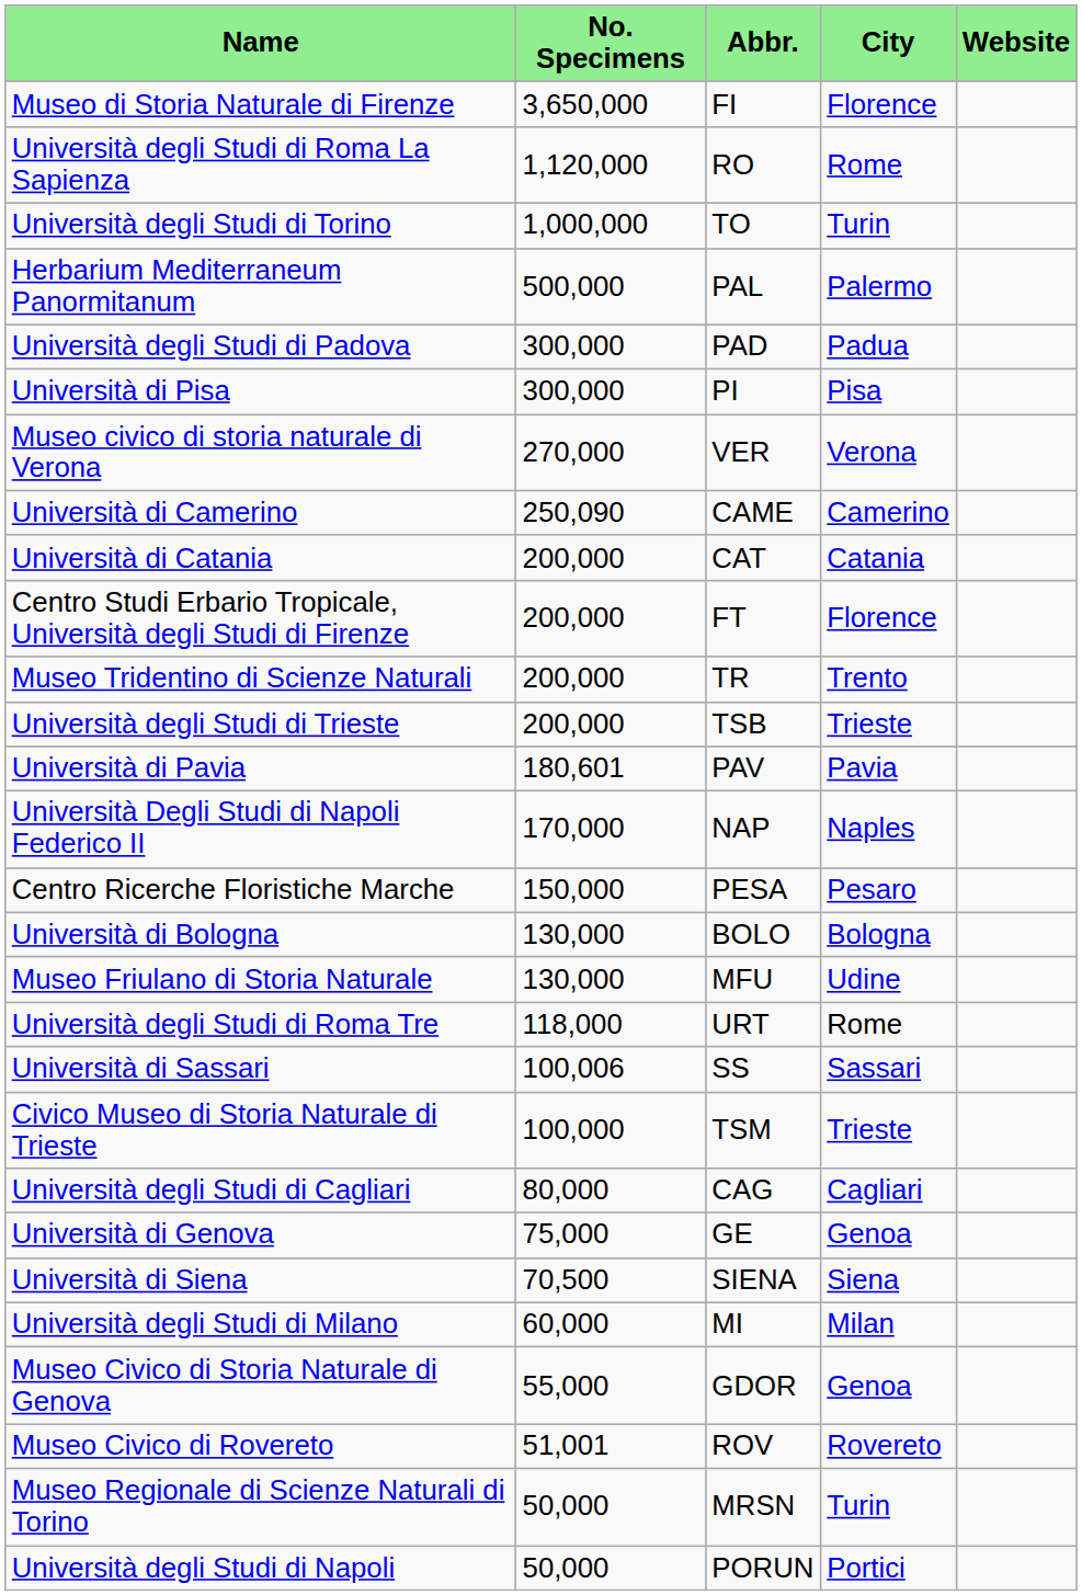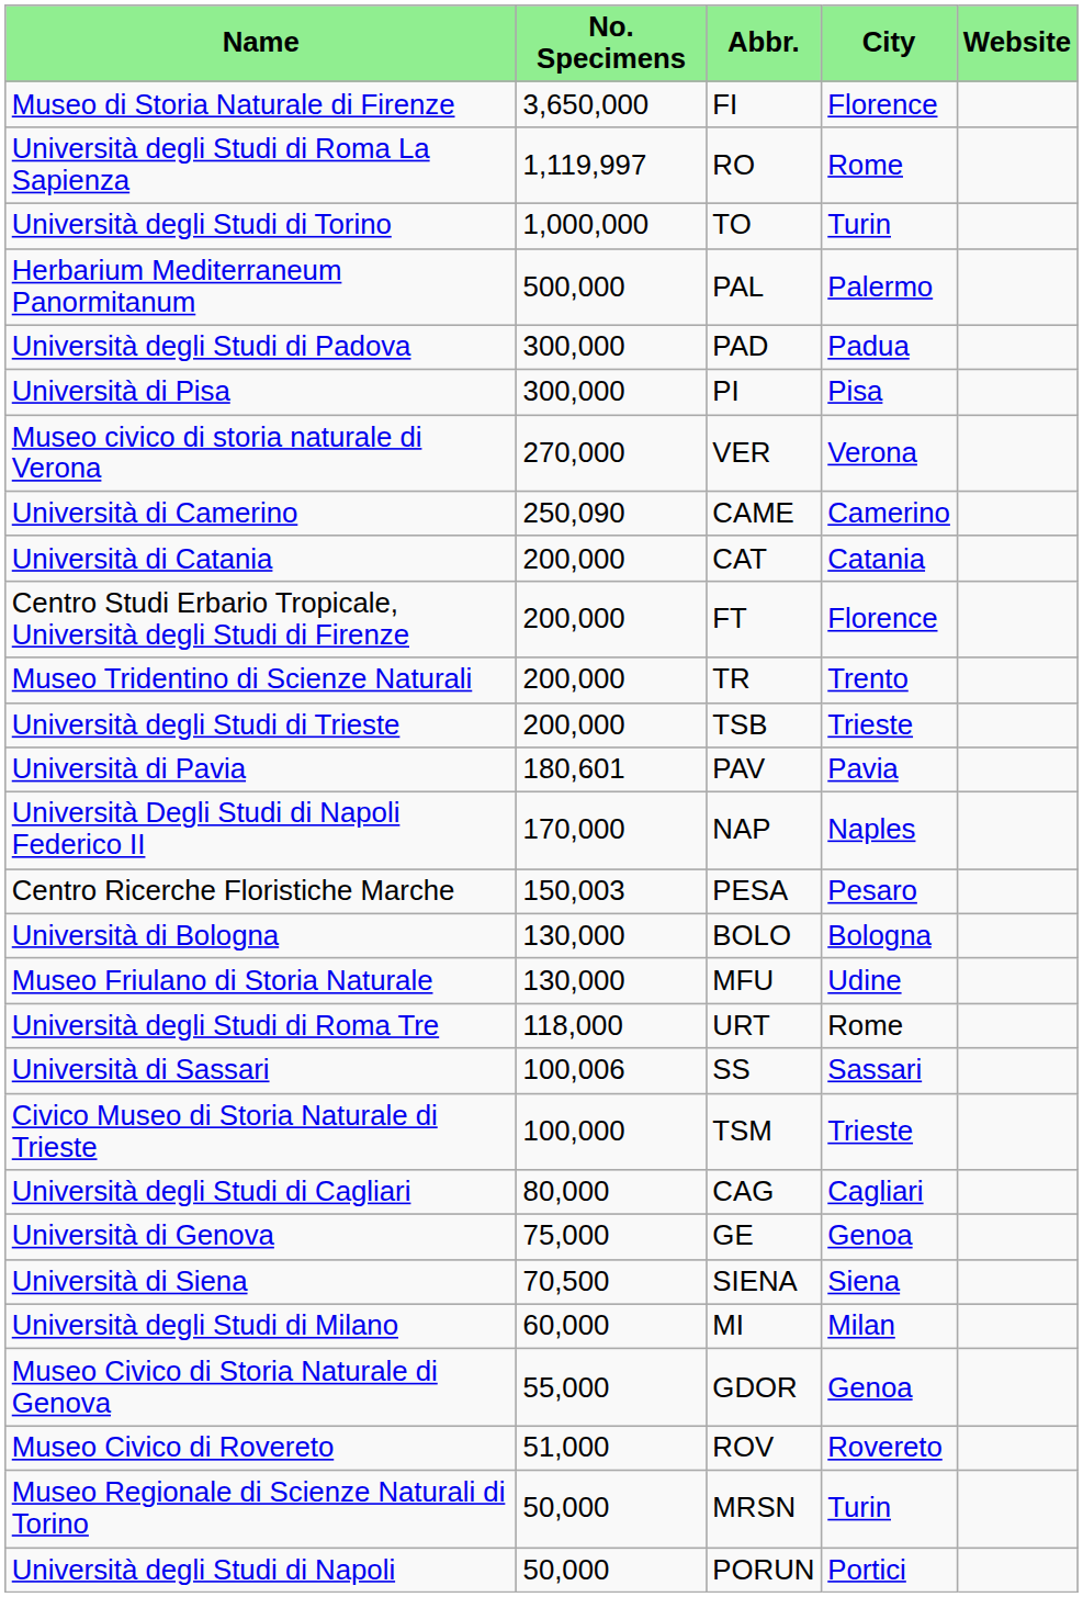 <table class="wikitable">
 <tr>
 <th style="background:lightgreen" align="center">Name</th>
 <th style="background:lightgreen" align="center">No. Specimens</th>
 <th style="background:lightgreen" align="center">Abbr.</th>
 <th style="background:lightgreen" align="center">City</th>
 <th style="background:lightgreen" align="center">Website</th>
 </tr>
 <tr>
 <td><a href='#'>Museo di Storia Naturale di Firenze</a></td>
 <td>3,650,000</td>
 <td>FI</td>
 <td><a href='#'>Florence</a></td>
 <td></td>
 </tr>
 <tr>
 <td><a href='#'>Università degli Studi di Roma La Sapienza</a></td>
-<td>1,120,000</td>
+<td>1,119,997</td>
 <td>RO</td>
 <td><a href='#'>Rome</a></td>
 <td></td>
 </tr>
 <tr>
 <td><a href='#'>Università degli Studi di Torino</a></td>
 <td>1,000,000</td>
 <td>TO</td>
 <td><a href='#'>Turin</a></td>
 <td></td>
 </tr>
 <tr>
 <td><a href='#'>Herbarium Mediterraneum Panormitanum</a></td>
 <td>500,000</td>
 <td>PAL</td>
 <td><a href='#'>Palermo</a></td>
 <td></td>
 </tr>
 <tr>
 <td><a href='#'>Università degli Studi di Padova</a></td>
 <td>300,000</td>
 <td>PAD</td>
 <td><a href='#'>Padua</a></td>
 <td></td>
 </tr>
 <tr>
 <td><a href='#'>Università di Pisa</a></td>
 <td>300,000</td>
 <td>PI</td>
 <td><a href='#'>Pisa</a></td>
 <td></td>
 </tr>
 <tr>
 <td><a href='#'>Museo civico di storia naturale di Verona</a></td>
 <td>270,000</td>
 <td>VER</td>
 <td><a href='#'>Verona</a></td>
 <td></td>
 </tr>
 <tr>
 <td><a href='#'>Università di Camerino</a></td>
 <td>250,090</td>
 <td>CAME</td>
 <td><a href='#'>Camerino</a></td>
 <td></td>
 </tr>
 <tr>
 <td><a href='#'>Università di Catania</a></td>
 <td>200,000</td>
 <td>CAT</td>
 <td><a href='#'>Catania</a></td>
 <td> </td>
 </tr>
 <tr>
 <td>Centro Studi Erbario Tropicale, <a href='#'>Università degli Studi di Firenze</a></td>
 <td>200,000</td>
 <td>FT</td>
 <td><a href='#'>Florence</a></td>
 <td></td>
 </tr>
 <tr>
 <td><a href='#'>Museo Tridentino di Scienze Naturali</a></td>
 <td>200,000</td>
 <td>TR</td>
 <td><a href='#'>Trento</a></td>
 <td></td>
 </tr>
 <tr>
 <td><a href='#'>Università degli Studi di Trieste</a></td>
 <td>200,000</td>
 <td>TSB</td>
 <td><a href='#'>Trieste</a></td>
 <td></td>
 </tr>
 <tr>
 <td><a href='#'>Università di Pavia</a></td>
 <td>180,601</td>
 <td>PAV</td>
 <td><a href='#'>Pavia</a></td>
 <td></td>
 </tr>
 <tr>
 <td><a href='#'>Università Degli Studi di Napoli Federico II</a></td>
 <td>170,000</td>
 <td>NAP</td>
 <td><a href='#'>Naples</a></td>
 <td></td>
 </tr>
 <tr>
 <td>Centro Ricerche Floristiche Marche</td>
-<td>150,000</td>
+<td>150,003</td>
 <td>PESA</td>
 <td><a href='#'>Pesaro</a></td>
 <td></td>
 </tr>
 <tr>
 <td><a href='#'>Università di Bologna</a></td>
 <td>130,000</td>
 <td>BOLO</td>
 <td><a href='#'>Bologna</a></td>
 <td></td>
 </tr>
 <tr>
 <td><a href='#'>Museo Friulano di Storia Naturale</a></td>
 <td>130,000</td>
 <td>MFU</td>
 <td><a href='#'>Udine</a></td>
 <td></td>
 </tr>
 <tr>
 <td><a href='#'>Università degli Studi di Roma Tre</a></td>
 <td>118,000</td>
 <td>URT</td>
 <td>Rome</td>
 <td></td>
 </tr>
 <tr>
 <td><a href='#'>Università di Sassari</a></td>
 <td>100,006</td>
 <td>SS</td>
 <td><a href='#'>Sassari</a></td>
 <td></td>
 </tr>
 <tr>
 <td><a href='#'>Civico Museo di Storia Naturale di Trieste</a></td>
 <td>100,000</td>
 <td>TSM</td>
 <td><a href='#'>Trieste</a></td>
 <td></td>
 </tr>
 <tr>
 <td><a href='#'>Università degli Studi di Cagliari</a></td>
 <td>80,000</td>
 <td>CAG</td>
 <td><a href='#'>Cagliari</a></td>
 <td> </td>
 </tr>
 <tr>
 <td><a href='#'>Università di Genova</a></td>
 <td>75,000</td>
 <td>GE</td>
 <td><a href='#'>Genoa</a></td>
 <td></td>
 </tr>
 <tr>
 <td><a href='#'>Università di Siena</a></td>
 <td>70,500</td>
 <td>SIENA</td>
 <td><a href='#'>Siena</a></td>
 <td></td>
 </tr>
 <tr>
 <td><a href='#'>Università degli Studi di Milano</a></td>
 <td>60,000</td>
 <td>MI</td>
 <td><a href='#'>Milan</a></td>
 <td></td>
 </tr>
 <tr>
 <td><a href='#'>Museo Civico di Storia Naturale di Genova</a></td>
 <td>55,000</td>
 <td>GDOR</td>
 <td><a href='#'>Genoa</a></td>
 <td></td>
 </tr>
 <tr>
 <td><a href='#'>Museo Civico di Rovereto</a></td>
-<td>51,001</td>
+<td>51,000</td>
 <td>ROV</td>
 <td><a href='#'>Rovereto</a></td>
 <td></td>
 </tr>
 <tr>
 <td><a href='#'>Museo Regionale di Scienze Naturali di Torino</a></td>
 <td>50,000</td>
 <td>MRSN</td>
 <td><a href='#'>Turin</a></td>
 <td></td>
 </tr>
 <tr>
 <td><a href='#'>Università degli Studi di Napoli</a></td>
 <td>50,000</td>
 <td>PORUN</td>
 <td><a href='#'>Portici</a></td>
 <td></td>
 </tr>
 </table>
